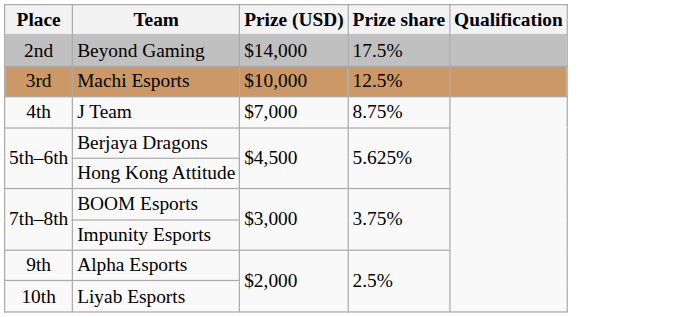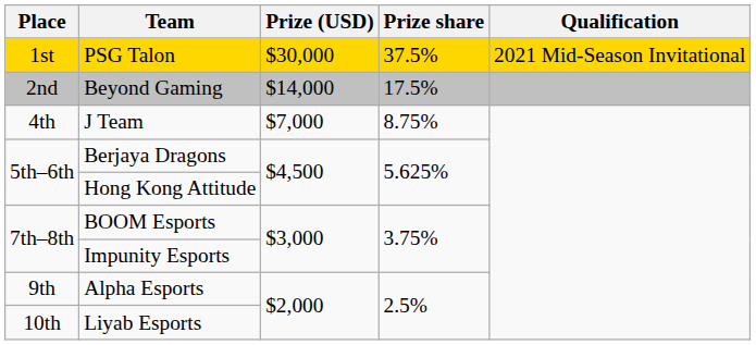 <table class="wikitable" style="white-space:nowrap">
 <tr>
 <th>Place</th>
 <th>Team</th>
 <th>Prize (USD)</th>
 <th>Prize share</th>
 <th>Qualification</th>
 </tr>
+<tr style="background-color: gold">
+<td style="text-align: center">1st</td>
+<td> PSG Talon</td>
+<td>$30,000</td>
+<td>37.5%</td>
+<td>2021 Mid-Season Invitational</td>
+</tr>
 <tr style="background-color: silver">
 <td style="text-align: center">2nd</td>
 <td> Beyond Gaming</td>
 <td>$14,000</td>
 <td>17.5%</td>
-<td></td>
-</tr>
-<tr style="background-color: #c96">
-<td style="text-align: center">3rd</td>
-<td> Machi Esports</td>
-<td>$10,000</td>
-<td>12.5%</td>
 <td></td>
 </tr>
 <tr>
 <td style="text-align: center">4th</td>
 <td> J Team</td>
 <td>$7,000</td>
 <td>8.75%</td>
 <td rowspan="7"></td>
 </tr>
 <tr>
 <td rowspan="2" style="text-align: center">5th–6th</td>
 <td> Berjaya Dragons</td>
 <td rowspan="2">$4,500</td>
 <td rowspan="2">5.625%</td>
 </tr>
 <tr>
 <td> Hong Kong Attitude</td>
 </tr>
 <tr>
 <td rowspan="2" style="text-align: center">7th–8th</td>
 <td> BOOM Esports</td>
 <td rowspan="2">$3,000</td>
 <td rowspan="2">3.75%</td>
 </tr>
 <tr>
 <td> Impunity Esports</td>
 </tr>
 <tr>
 <td style="text-align: center">9th</td>
 <td> Alpha Esports</td>
 <td rowspan="2">$2,000</td>
 <td rowspan="2">2.5%</td>
 </tr>
 <tr>
 <td style="text-align: center">10th</td>
 <td> Liyab Esports</td>
 </tr>
 </table>
